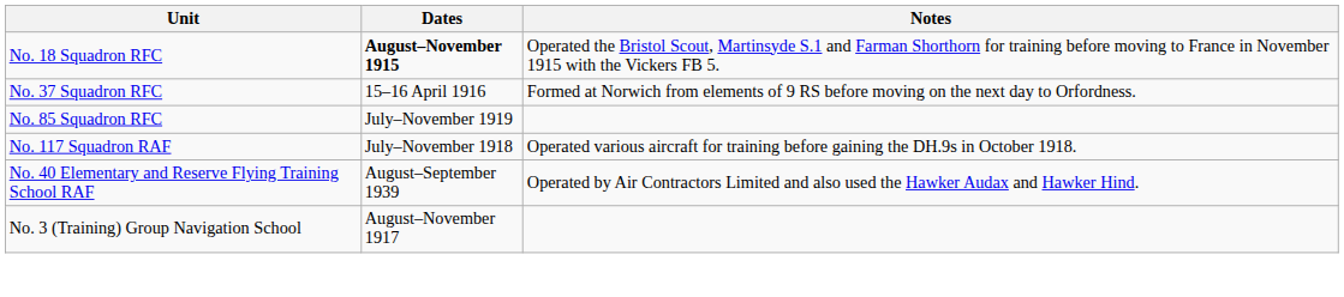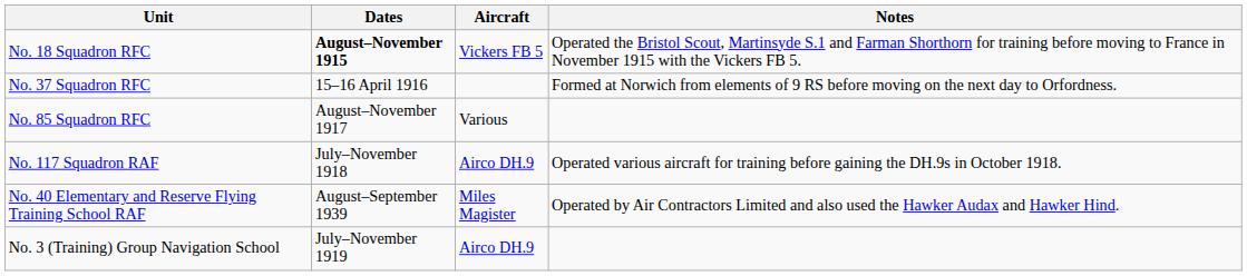 <table class="wikitable">
 <tr>
 <th>Unit</th>
 <th>Dates</th>
+<th>Aircraft</th>
 <th>Notes</th>
 </tr>
 <tr>
 <td><a href='#'>No. 18 Squadron RFC</a></td>
 <td><strong>August–November 1915</strong></td>
+<td><a href='#'>Vickers FB 5</a></td>
 <td>Operated the <a href='#'>Bristol Scout</a>, <a href='#'>Martinsyde S.1</a> and <a href='#'>Farman Shorthorn</a> for training before moving to France in November 1915 with the Vickers FB 5.</td>
 </tr>
 <tr>
 <td><a href='#'>No. 37 Squadron RFC</a></td>
 <td>15–16 April 1916</td>
+<td></td>
 <td>Formed at Norwich from elements of 9 RS before moving on the next day to Orfordness.</td>
 </tr>
 <tr>
 <td><a href='#'>No. 85 Squadron RFC</a></td>
-<td>July–November 1919</td>
+<td>August–November 1917</td>
+<td>Various</td>
 <td></td>
 </tr>
 <tr>
 <td><a href='#'>No. 117 Squadron RAF</a></td>
 <td>July–November 1918</td>
+<td><a href='#'>Airco DH.9</a></td>
 <td>Operated various aircraft for training before gaining the DH.9s in October 1918.</td>
 </tr>
 <tr>
 <td><a href='#'>No. 40 Elementary and Reserve Flying Training School RAF</a></td>
 <td>August–September 1939</td>
+<td><a href='#'>Miles Magister</a></td>
 <td>Operated by Air Contractors Limited and also used the <a href='#'>Hawker Audax</a> and <a href='#'>Hawker Hind</a>.</td>
 </tr>
 <tr>
 <td>No. 3 (Training) Group Navigation School</td>
-<td>August–November 1917</td>
+<td>July–November 1919</td>
+<td><a href='#'>Airco DH.9</a></td>
 <td></td>
 </tr>
 </table>
